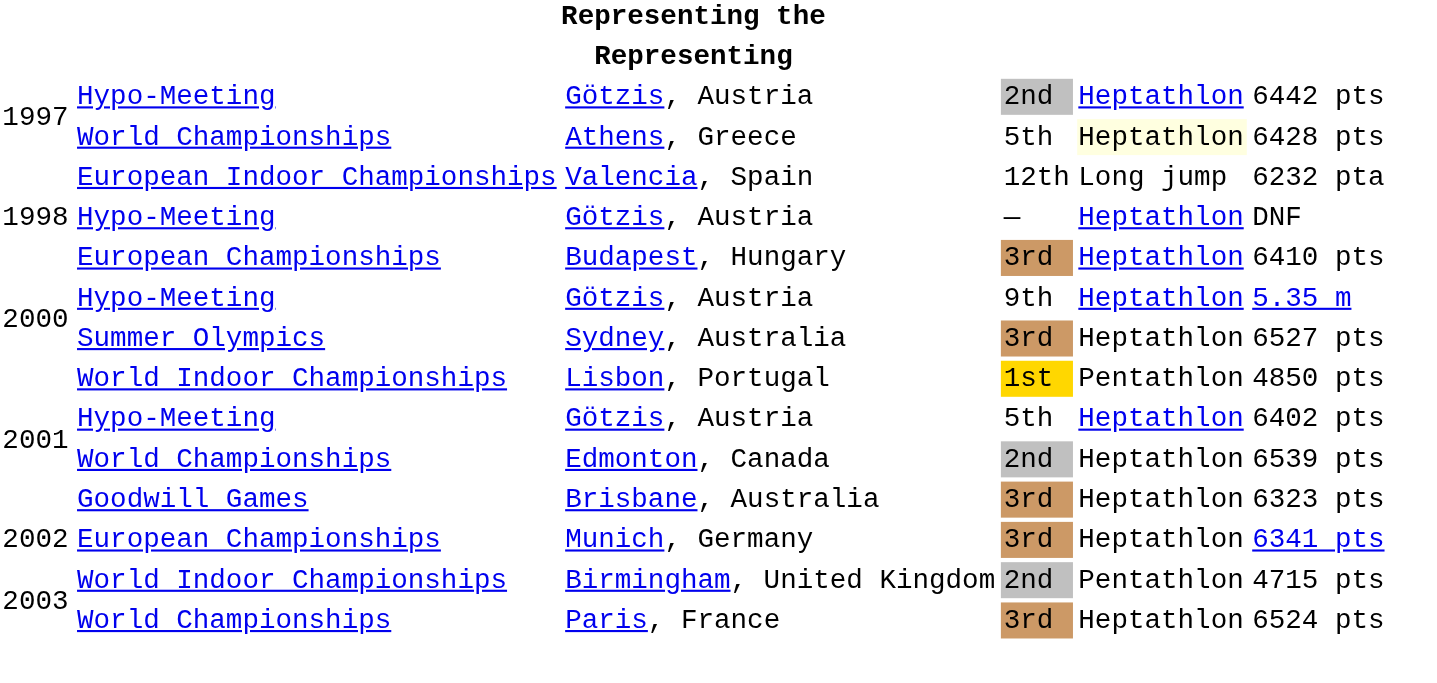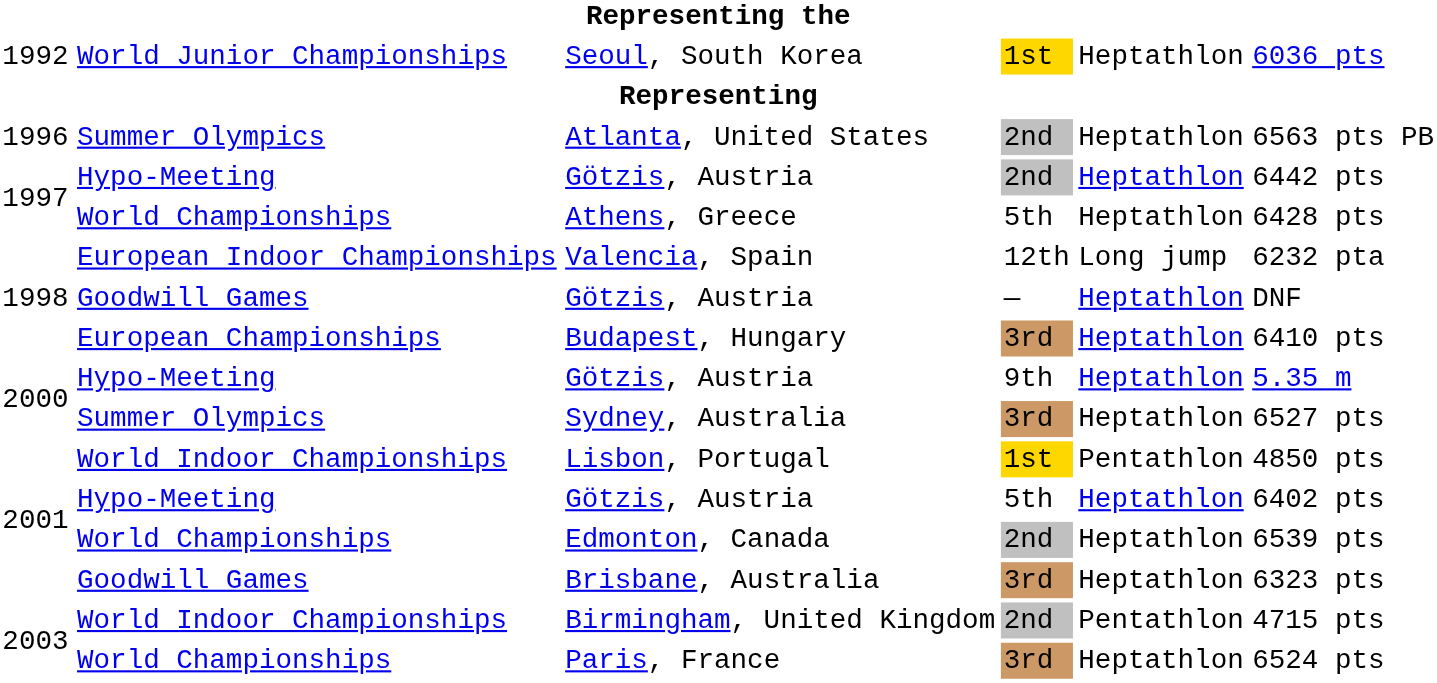 <table>
 <tr>
 <th colspan="6">Representing the </th>
 </tr>
 <tr>
+<td>1992</td>
+<td><a href='#'>World Junior Championships</a></td>
+<td><a href='#'>Seoul</a>, South Korea</td>
+<td bgcolor=gold>1st</td>
+<td>Heptathlon</td>
+<td><a href='#'>6036 pts</a></td>
+</tr>
+<tr>
 <th colspan="6">Representing </th>
+</tr>
+<tr>
+<td>1996</td>
+<td><a href='#'>Summer Olympics</a></td>
+<td><a href='#'>Atlanta</a>, United States</td>
+<td bgcolor="silver">2nd</td>
+<td>Heptathlon</td>
+<td>6563 pts PB</td>
 </tr>
 <tr>
 <td rowspan=2>1997</td>
 <td><a href='#'>Hypo-Meeting</a></td>
 <td><a href='#'>Götzis</a>, Austria</td>
 <td bgcolor="silver">2nd</td>
 <td><a href='#'>Heptathlon</a></td>
 <td>6442 pts</td>
 </tr>
 <tr>
 <td><a href='#'>World Championships</a></td>
 <td><a href='#'>Athens</a>, Greece</td>
 <td>5th</td>
-<td style="background: lightyellow;">Heptathlon</td>
+<td>Heptathlon</td>
 <td>6428 pts</td>
 </tr>
 <tr>
 <td rowspan=3>1998</td>
 <td><a href='#'>European Indoor Championships</a></td>
 <td><a href='#'>Valencia</a>, Spain</td>
 <td>12th</td>
 <td>Long jump</td>
 <td>6232 pta</td>
 </tr>
 <tr>
-<td><a href='#'>Hypo-Meeting</a></td>
+<td><a href='#'>Goodwill Games</a></td>
 <td><a href='#'>Götzis</a>, Austria</td>
 <td>—</td>
 <td><a href='#'>Heptathlon</a></td>
 <td>DNF</td>
 </tr>
 <tr>
 <td><a href='#'>European Championships</a></td>
 <td><a href='#'>Budapest</a>, Hungary</td>
 <td bgcolor="cc9966">3rd</td>
 <td><a href='#'>Heptathlon</a></td>
 <td>6410 pts</td>
 </tr>
 <tr>
 <td rowspan=2>2000</td>
 <td><a href='#'>Hypo-Meeting</a></td>
 <td><a href='#'>Götzis</a>, Austria</td>
 <td>9th</td>
 <td><a href='#'>Heptathlon</a></td>
 <td><a href='#'>5.35 m</a></td>
 </tr>
 <tr>
 <td><a href='#'>Summer Olympics</a></td>
 <td><a href='#'>Sydney</a>, Australia</td>
 <td bgcolor="CC9966">3rd</td>
 <td>Heptathlon</td>
 <td>6527 pts</td>
 </tr>
 <tr>
 <td rowspan=4>2001</td>
 <td><a href='#'>World Indoor Championships</a></td>
 <td><a href='#'>Lisbon</a>, Portugal</td>
 <td bgcolor="gold">1st</td>
 <td>Pentathlon</td>
 <td>4850 pts</td>
 </tr>
 <tr>
 <td><a href='#'>Hypo-Meeting</a></td>
 <td><a href='#'>Götzis</a>, Austria</td>
 <td>5th</td>
 <td><a href='#'>Heptathlon</a></td>
 <td>6402 pts</td>
 </tr>
 <tr>
 <td><a href='#'>World Championships</a></td>
 <td><a href='#'>Edmonton</a>, Canada</td>
 <td bgcolor="silver">2nd</td>
 <td>Heptathlon</td>
 <td>6539 pts</td>
 </tr>
 <tr>
 <td><a href='#'>Goodwill Games</a></td>
 <td><a href='#'>Brisbane</a>, Australia</td>
 <td bgcolor="cc9966">3rd</td>
 <td>Heptathlon</td>
 <td>6323 pts</td>
 </tr>
 <tr>
-<td>2002</td>
-<td><a href='#'>European Championships</a></td>
-<td><a href='#'>Munich</a>, Germany</td>
-<td bgcolor="cc9966">3rd</td>
-<td>Heptathlon</td>
-<td><a href='#'>6341 pts</a></td>
-</tr>
-<tr>
 <td rowspan=2>2003</td>
 <td><a href='#'>World Indoor Championships</a></td>
 <td><a href='#'>Birmingham</a>, United Kingdom</td>
 <td bgcolor="silver">2nd</td>
 <td>Pentathlon</td>
 <td>4715 pts</td>
 </tr>
 <tr>
 <td><a href='#'>World Championships</a></td>
 <td><a href='#'>Paris</a>, France</td>
 <td bgcolor="CC9966">3rd</td>
 <td>Heptathlon</td>
 <td>6524 pts</td>
 </tr>
 </table>
